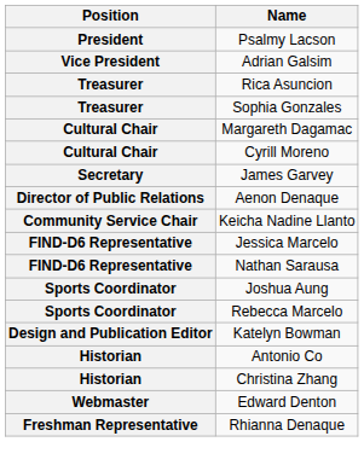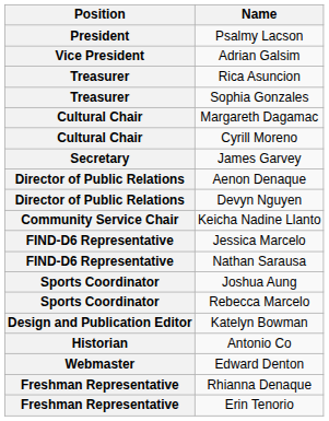 <table class="wikitable">
 <tr>
 <th scope="col">Position</th>
 <th scope="col">Name</th>
 </tr>
 <tr>
 <th scope="row" style="font-weight: normal; text-align: center;"><strong>President</strong></th>
 <td scope="row" style="font-weight: normal; text-align: center;">Psalmy Lacson</td>
 </tr>
 <tr>
 <th scope="row" style="font-weight: normal; text-align: center;"><strong>Vice President</strong></th>
 <td scope="row" style="font-weight: normal; text-align: center;">Adrian Galsim</td>
 </tr>
 <tr>
 <th scope="row" style="font-weight: normal; text-align: center;"><strong>Treasurer</strong></th>
 <td scope="row" style="font-weight: normal; text-align: center;">Rica Asuncion</td>
 </tr>
 <tr>
 <th scope="row" style="font-weight: normal; text-align: center;"><strong>Treasurer</strong></th>
 <td scope="row" style="font-weight: normal; text-align: center;">Sophia Gonzales</td>
 </tr>
 <tr>
 <th scope="row" style="font-weight: normal; text-align: center;"><strong>Cultural Chair</strong></th>
 <td scope="row" style="font-weight: normal; text-align: center;">Margareth Dagamac</td>
 </tr>
 <tr>
 <th scope="row" style="font-weight: normal; text-align: center;"><strong>Cultural Chair</strong></th>
 <td scope="row" style="font-weight: normal; text-align: center;">Cyrill Moreno</td>
 </tr>
 <tr>
 <th scope="row" style="font-weight: normal; text-align: center;"><strong>Secretary</strong></th>
 <td scope="row" style="font-weight: normal; text-align: center;">James Garvey</td>
 </tr>
 <tr>
 <th scope="row" style="font-weight: normal; text-align: center;"><strong>Director of Public Relations</strong></th>
 <td scope="row" style="font-weight: normal; text-align: center;">Aenon Denaque</td>
 </tr>
 <tr>
+<th scope="row" style="font-weight: normal; text-align: center;"><strong>Director of Public Relations</strong></th>
+<td scope="row" style="font-weight: normal; text-align: center;">Devyn Nguyen</td>
+</tr>
+<tr>
 <th scope="row" style="font-weight: normal; text-align: center;"><strong>Community Service Chair</strong></th>
 <td scope="row" style="font-weight: normal; text-align: center;">Keicha Nadine Llanto</td>
 </tr>
 <tr>
 <th scope="row" style="font-weight: normal; text-align: center;"><strong>FIND-D6 Representative</strong></th>
 <td scope="row" style="font-weight: normal; text-align: center;">Jessica Marcelo</td>
 </tr>
 <tr>
 <th scope="row" style="font-weight: normal; text-align: center;"><strong>FIND-D6 Representative</strong></th>
 <td scope="row" style="font-weight: normal; text-align: center;">Nathan Sarausa</td>
 </tr>
 <tr>
 <th scope="row" style="font-weight: normal; text-align: center;"><strong>Sports Coordinator</strong></th>
 <td scope="row" style="font-weight: normal; text-align: center;">Joshua Aung</td>
 </tr>
 <tr>
 <th scope="row" style="font-weight: normal; text-align: center;"><strong>Sports Coordinator</strong></th>
 <td scope="row" style="font-weight: normal; text-align: center;">Rebecca Marcelo</td>
 </tr>
 <tr>
 <th scope="row" style="font-weight: normal; text-align: center;"><strong>Design and Publication Editor</strong></th>
 <td scope="row" style="font-weight: normal; text-align: center;">Katelyn Bowman</td>
 </tr>
 <tr>
 <th scope="row" style="font-weight: normal; text-align: center;"><strong>Historian</strong></th>
 <td scope="row" style="font-weight: normal; text-align: center;">Antonio Co</td>
 </tr>
 <tr>
-<th scope="row" style="font-weight: normal; text-align: center;"><strong>Historian</strong></th>
-<td scope="row" style="font-weight: normal; text-align: center;">Christina Zhang</td>
-</tr>
-<tr>
 <th scope="row" style="font-weight: normal; text-align: center;"><strong>Webmaster</strong></th>
 <td scope="row" style="font-weight: normal; text-align: center;">Edward Denton</td>
 </tr>
 <tr>
 <th scope="row" style="font-weight: normal; text-align: center;"><strong>Freshman Representative</strong></th>
 <td scope="row" style="font-weight: normal; text-align: center;">Rhianna Denaque</td>
 </tr>
+<tr>
+<th scope="row" style="font-weight: normal; text-align: center;"><strong>Freshman Representative</strong></th>
+<td scope="row" style="font-weight: normal; text-align: center;">Erin Tenorio</td>
+</tr>
 </table>
